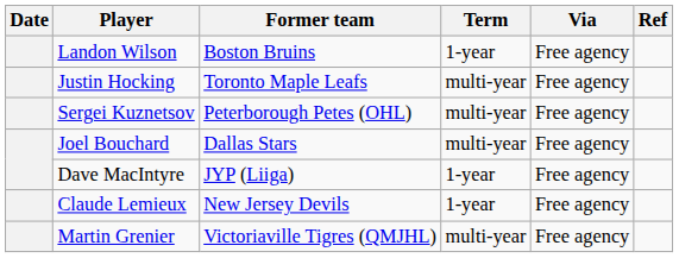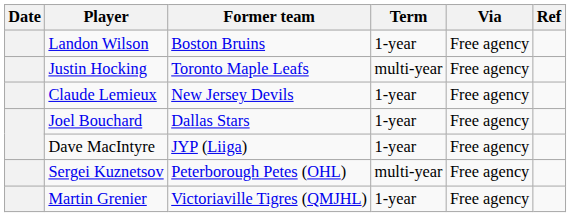 <table class="wikitable plainrowheaders">
 <tr style="background:#ddd; text-align:center;">
 <th>Date</th>
 <th>Player</th>
 <th>Former team</th>
 <th>Term</th>
 <th>Via</th>
 <th>Ref</th>
 </tr>
 <tr>
 <th scope="row"></th>
 <td><a href='#'>Landon Wilson</a></td>
 <td><a href='#'>Boston Bruins</a></td>
 <td>1-year</td>
 <td>Free agency</td>
 <td></td>
 </tr>
 <tr>
 <th scope="row"></th>
 <td><a href='#'>Justin Hocking</a></td>
 <td><a href='#'>Toronto Maple Leafs</a></td>
 <td>multi-year</td>
 <td>Free agency</td>
 <td></td>
 </tr>
 <tr>
 <th scope="row"></th>
-<td><a href='#'>Sergei Kuznetsov</a></td>
-<td><a href='#'>Peterborough Petes</a> (<a href='#'>OHL</a>)</td>
-<td>multi-year</td>
+<td><a href='#'>Claude Lemieux</a></td>
+<td><a href='#'>New Jersey Devils</a></td>
+<td>1-year</td>
 <td>Free agency</td>
 <td></td>
 </tr>
 <tr>
 <th scope="row" rowspan=2></th>
 <td><a href='#'>Joel Bouchard</a></td>
 <td><a href='#'>Dallas Stars</a></td>
-<td>multi-year</td>
+<td>1-year</td>
 <td>Free agency</td>
 <td></td>
 </tr>
 <tr>
 <td>Dave MacIntyre</td>
 <td><a href='#'>JYP</a> (<a href='#'>Liiga</a>)</td>
 <td>1-year</td>
 <td>Free agency</td>
 <td></td>
 </tr>
 <tr>
 <th scope="row"></th>
-<td><a href='#'>Claude Lemieux</a></td>
-<td><a href='#'>New Jersey Devils</a></td>
-<td>1-year</td>
+<td><a href='#'>Sergei Kuznetsov</a></td>
+<td><a href='#'>Peterborough Petes</a> (<a href='#'>OHL</a>)</td>
+<td>multi-year</td>
 <td>Free agency</td>
 <td></td>
 </tr>
 <tr>
 <th scope="row"></th>
 <td><a href='#'>Martin Grenier</a></td>
 <td><a href='#'>Victoriaville Tigres</a> (<a href='#'>QMJHL</a>)</td>
-<td>multi-year</td>
+<td>1-year</td>
 <td>Free agency</td>
 <td></td>
 </tr>
 </table>
